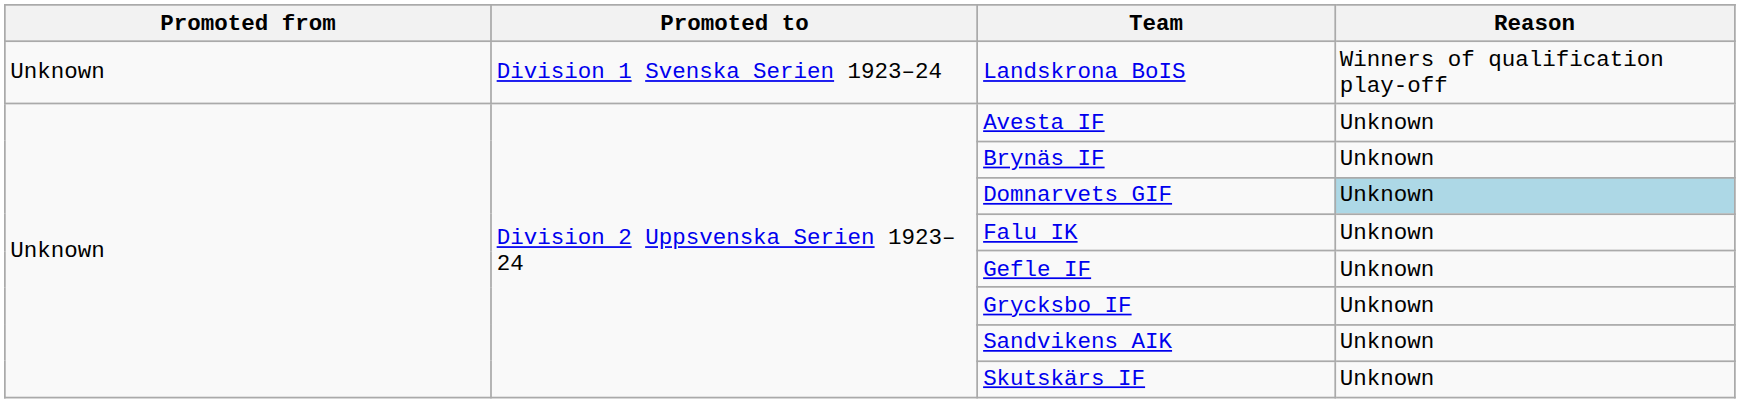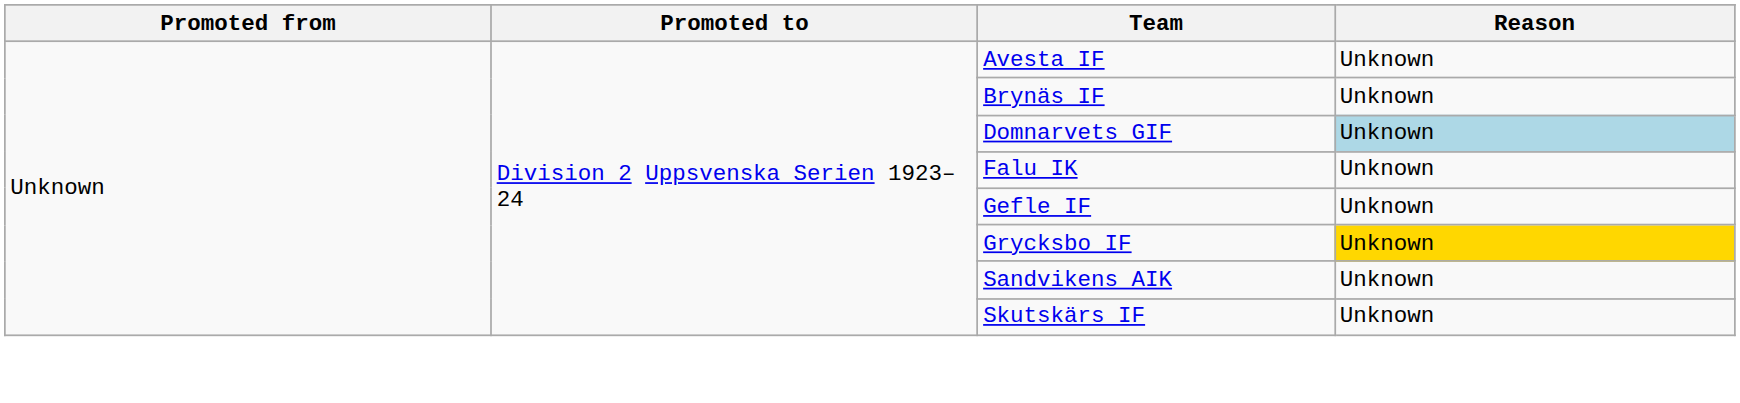 <table class="wikitable" style="text-align: left;">
 <tr>
 <th style="width: 275px;">Promoted from</th>
 <th style="width: 275px;">Promoted to</th>
 <th style="width: 200px;">Team</th>
 <th style="width: 225px;">Reason</th>
-</tr>
-<tr>
-<td>Unknown</td>
-<td><a href='#'>Division 1</a> <a href='#'>Svenska Serien</a> 1923–24</td>
-<td><a href='#'>Landskrona BoIS</a></td>
-<td>Winners of qualification play-off</td>
 </tr>
 <tr>
 <td rowspan=8>Unknown</td>
 <td rowspan=8><a href='#'>Division 2</a> <a href='#'>Uppsvenska Serien</a> 1923–24</td>
 <td><a href='#'>Avesta IF</a></td>
 <td>Unknown</td>
 </tr>
 <tr>
 <td><a href='#'>Brynäs IF</a></td>
 <td>Unknown</td>
 </tr>
 <tr>
 <td><a href='#'>Domnarvets GIF</a></td>
 <td style="background: lightblue;">Unknown</td>
 </tr>
 <tr>
 <td><a href='#'>Falu IK</a></td>
 <td>Unknown</td>
 </tr>
 <tr>
 <td><a href='#'>Gefle IF</a></td>
 <td>Unknown</td>
 </tr>
 <tr>
 <td><a href='#'>Grycksbo IF</a></td>
-<td>Unknown</td>
+<td style="background: gold;">Unknown</td>
 </tr>
 <tr>
 <td><a href='#'>Sandvikens AIK</a></td>
 <td>Unknown</td>
 </tr>
 <tr>
 <td><a href='#'>Skutskärs IF</a></td>
 <td>Unknown</td>
 </tr>
 </table>
